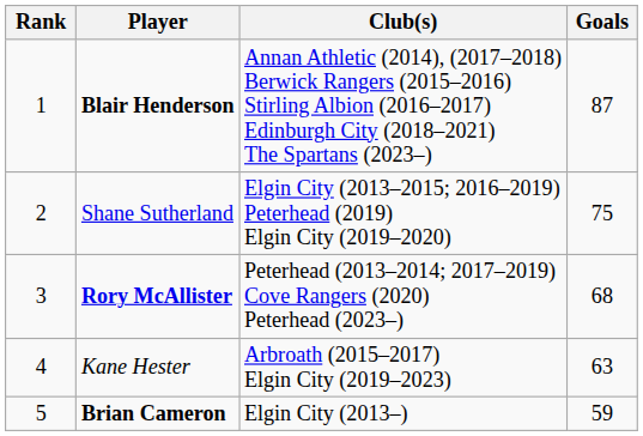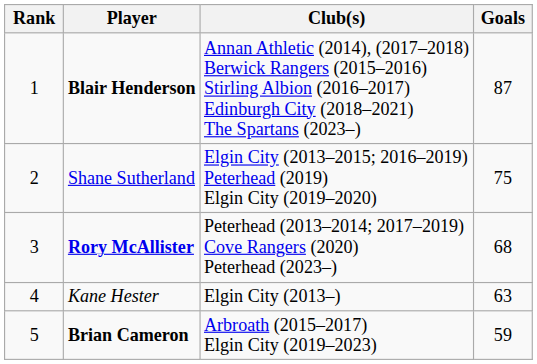 <table class="wikitable">
 <tr>
 <th width=45>Rank</th>
 <th>Player</th>
 <th>Club(s)</th>
 <th width=45>Goals</th>
 </tr>
 <tr>
 <td align=center>1</td>
 <td><strong>Blair Henderson</strong></td>
 <td><a href='#'>Annan Athletic</a> (2014), (2017–2018)<br><a href='#'>Berwick Rangers</a> (2015–2016)<br><a href='#'>Stirling Albion</a> (2016–2017)<br> <a href='#'>Edinburgh City</a> (2018–2021)<br> <a href='#'>The Spartans</a> (2023–)</td>
 <td align=center>87</td>
 </tr>
 <tr>
 <td align=center>2</td>
 <td><a href='#'>Shane Sutherland</a></td>
 <td><a href='#'>Elgin City</a> (2013–2015; 2016–2019)<br><a href='#'>Peterhead</a> (2019)<br>Elgin City (2019–2020)</td>
 <td align=center>75</td>
 </tr>
 <tr>
 <td align=center>3</td>
 <td><strong><a href='#'>Rory McAllister</a></strong></td>
 <td>Peterhead (2013–2014; 2017–2019)<br><a href='#'>Cove Rangers</a> (2020)<br>Peterhead (2023–)</td>
 <td align=center>68</td>
 </tr>
 <tr>
 <td align=center>4</td>
 <td><em>Kane Hester</em></td>
-<td><a href='#'>Arbroath</a> (2015–2017)<br>Elgin City (2019–2023)</td>
+<td>Elgin City (2013–)</td>
 <td align=center>63</td>
 </tr>
 <tr>
 <td align=center>5</td>
 <td><strong>Brian Cameron</strong></td>
-<td>Elgin City (2013–)</td>
+<td><a href='#'>Arbroath</a> (2015–2017)<br>Elgin City (2019–2023)</td>
 <td align=center>59</td>
 </tr>
 </table>
